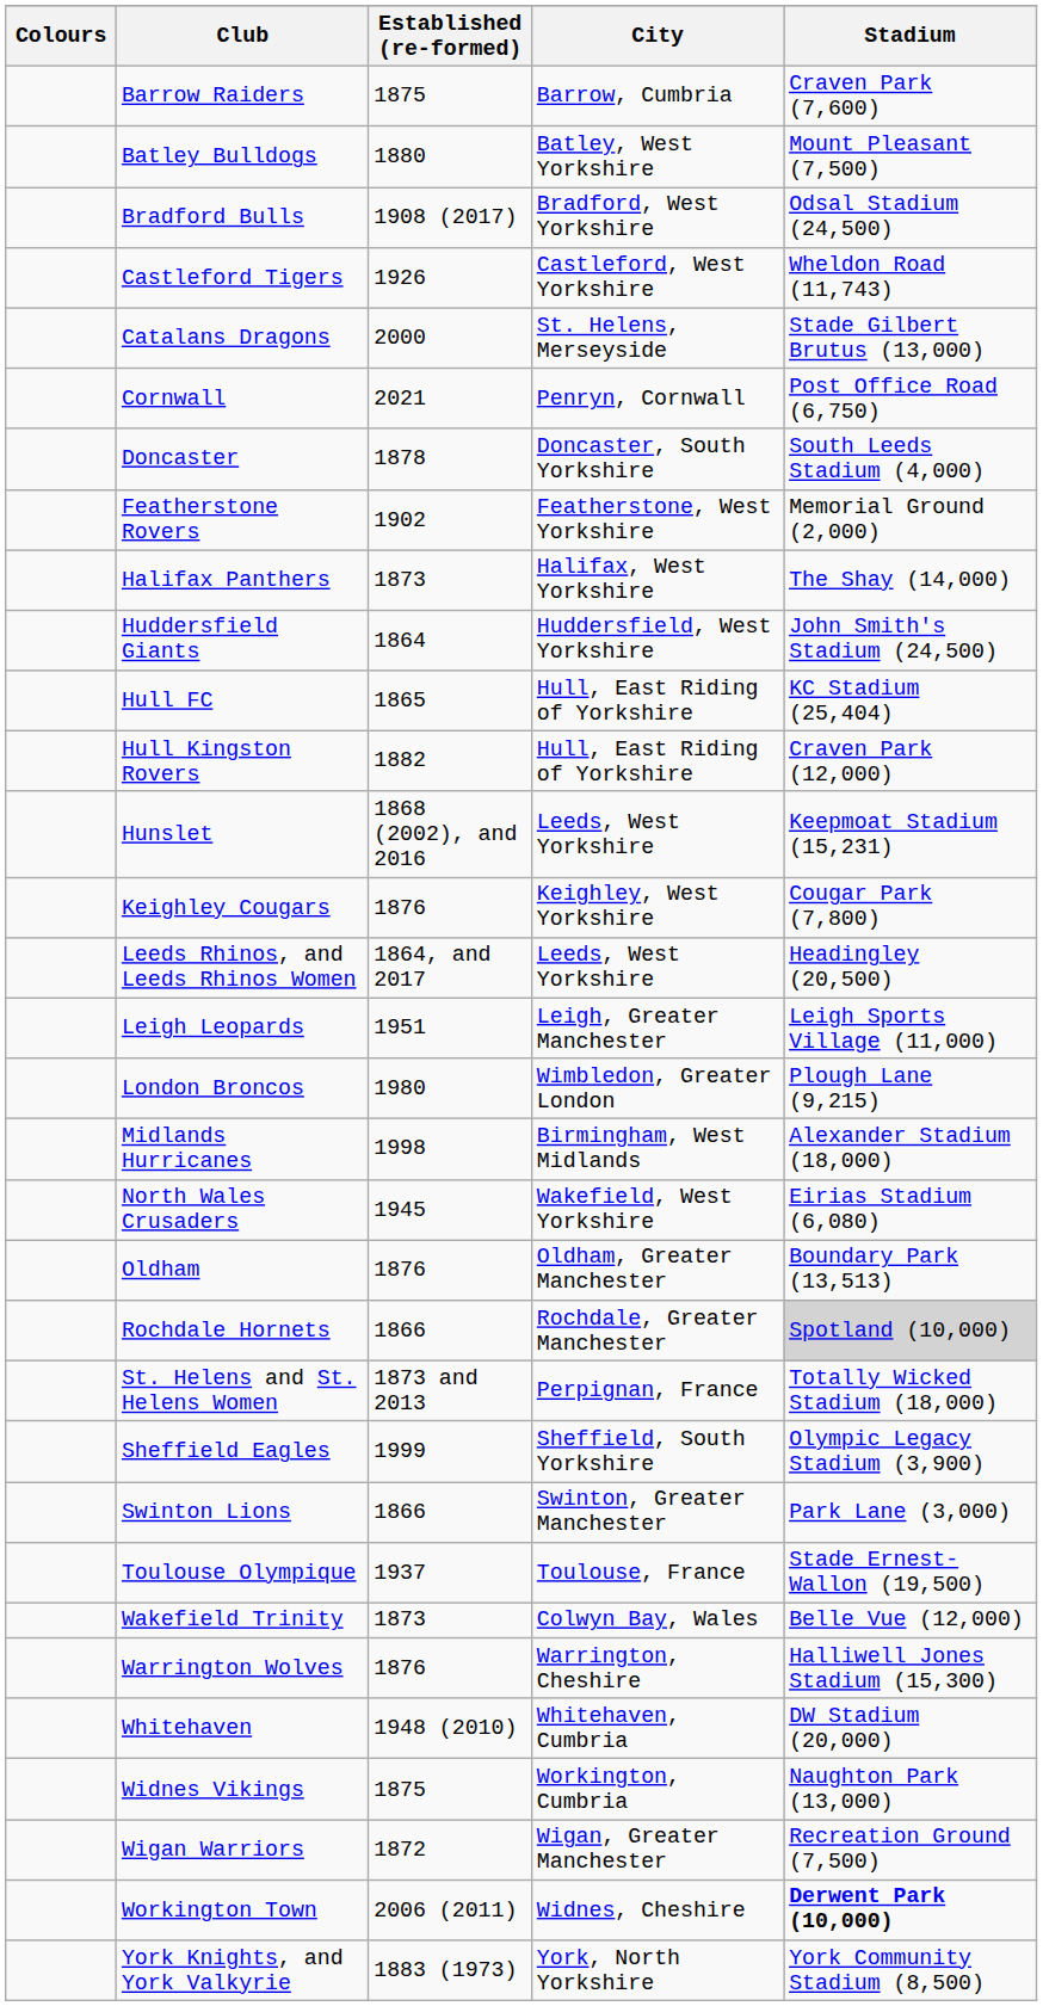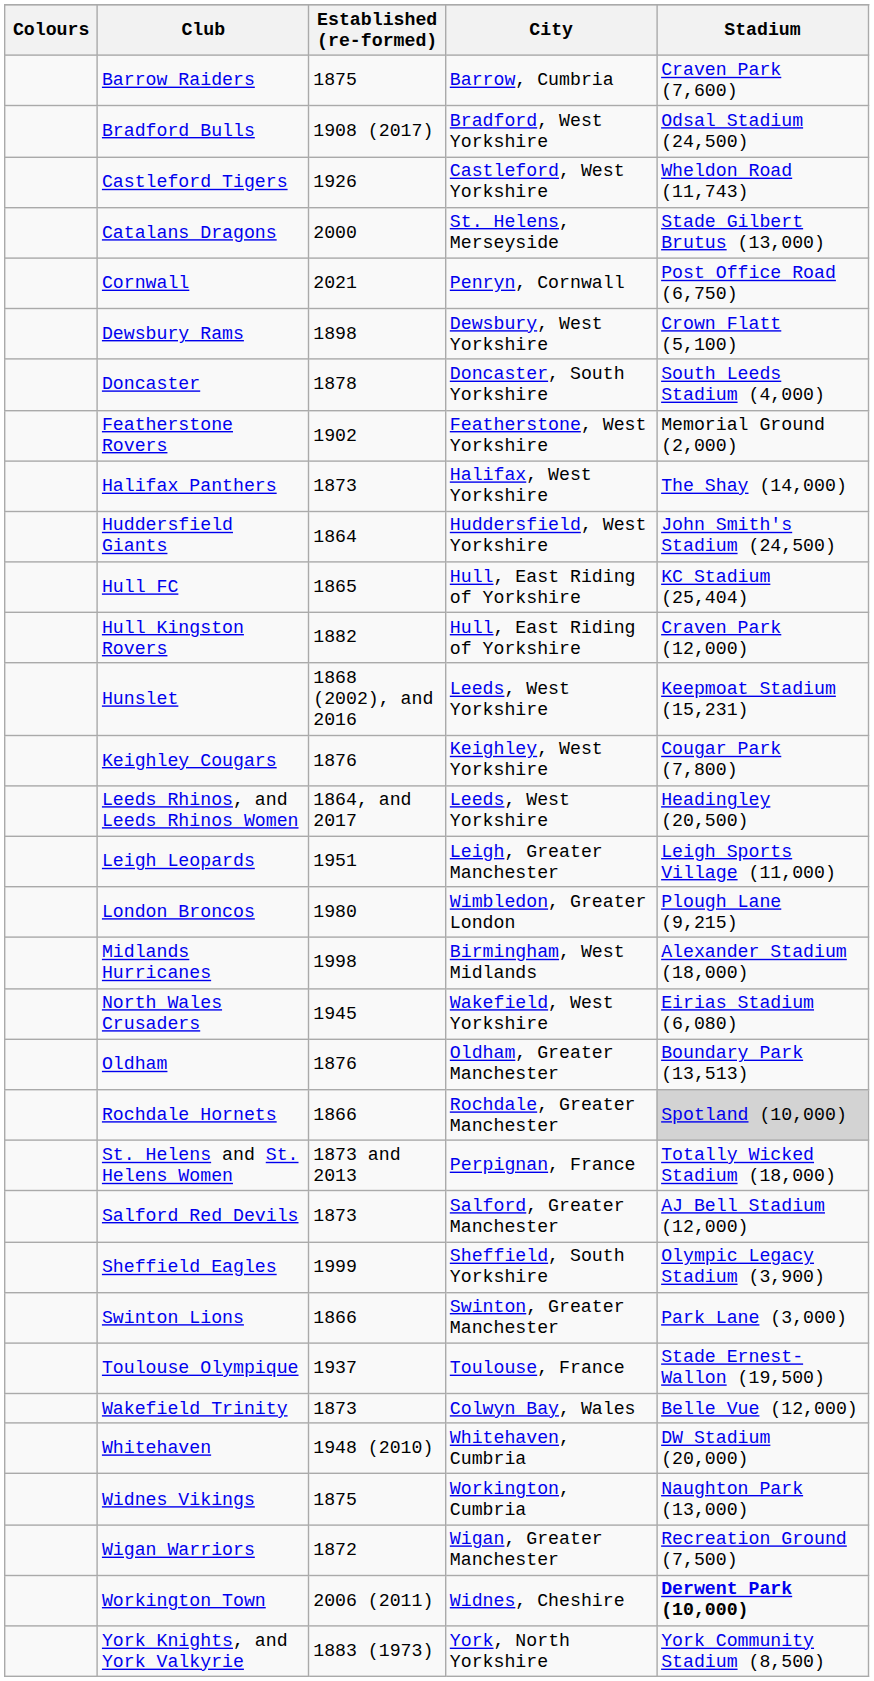 <table class="wikitable sortable" style="width: 99%">
 <tr>
 </tr>
 <tr>
 <th style="width:8%">Colours</th>
 <th style="width:22%">Club</th>
 <th style="width:8%">Established (re-formed)</th>
 <th style="width:22%">City</th>
 <th style="width:22%">Stadium</th>
 </tr>
 <tr>
 <td></td>
 <td><a href='#'>Barrow Raiders</a></td>
 <td>1875</td>
 <td><a href='#'>Barrow</a>, Cumbria</td>
 <td><a href='#'>Craven Park</a> (7,600)</td>
-</tr>
-<tr>
-<td></td>
-<td><a href='#'>Batley Bulldogs</a></td>
-<td>1880</td>
-<td><a href='#'>Batley</a>, West Yorkshire</td>
-<td><a href='#'>Mount Pleasant</a> (7,500)</td>
 </tr>
 <tr>
 <td></td>
 <td><a href='#'>Bradford Bulls</a></td>
 <td>1908 (2017)</td>
 <td><a href='#'>Bradford</a>, West Yorkshire</td>
 <td><a href='#'>Odsal Stadium</a> (24,500)</td>
 </tr>
 <tr>
 <td></td>
 <td><a href='#'>Castleford Tigers</a></td>
 <td>1926</td>
 <td><a href='#'>Castleford</a>, West Yorkshire</td>
 <td><a href='#'>Wheldon Road</a> (11,743)</td>
 </tr>
 <tr>
 <td></td>
 <td><a href='#'>Catalans Dragons</a></td>
 <td>2000</td>
 <td><a href='#'>St. Helens</a>, Merseyside</td>
 <td><a href='#'>Stade Gilbert Brutus</a> (13,000)</td>
 </tr>
 <tr>
 <td></td>
 <td><a href='#'>Cornwall</a></td>
 <td>2021</td>
 <td><a href='#'>Penryn</a>, Cornwall</td>
 <td><a href='#'>Post Office Road</a> (6,750)</td>
+</tr>
+<tr>
+<td></td>
+<td><a href='#'>Dewsbury Rams</a></td>
+<td>1898</td>
+<td><a href='#'>Dewsbury</a>, West Yorkshire</td>
+<td><a href='#'>Crown Flatt</a> (5,100)</td>
 </tr>
 <tr>
 <td></td>
 <td><a href='#'>Doncaster</a></td>
 <td>1878</td>
 <td><a href='#'>Doncaster</a>, South Yorkshire</td>
 <td><a href='#'>South Leeds Stadium</a> (4,000)</td>
 </tr>
 <tr>
 <td></td>
 <td><a href='#'>Featherstone Rovers</a></td>
 <td>1902</td>
 <td><a href='#'>Featherstone</a>, West Yorkshire</td>
 <td>Memorial Ground (2,000)</td>
 </tr>
 <tr>
 <td></td>
 <td><a href='#'>Halifax Panthers</a></td>
 <td>1873</td>
 <td><a href='#'>Halifax</a>, West Yorkshire</td>
 <td><a href='#'>The Shay</a> (14,000)</td>
 </tr>
 <tr>
 <td></td>
 <td><a href='#'>Huddersfield Giants</a></td>
 <td>1864</td>
 <td><a href='#'>Huddersfield</a>, West Yorkshire</td>
 <td><a href='#'>John Smith's Stadium</a> (24,500)</td>
 </tr>
 <tr>
 <td></td>
 <td><a href='#'>Hull FC</a></td>
 <td>1865</td>
 <td><a href='#'>Hull</a>, East Riding of Yorkshire</td>
 <td><a href='#'>KC Stadium</a> (25,404)</td>
 </tr>
 <tr>
 <td></td>
 <td><a href='#'>Hull Kingston Rovers</a></td>
 <td>1882</td>
 <td><a href='#'>Hull</a>, East Riding of Yorkshire</td>
 <td><a href='#'>Craven Park</a> (12,000)</td>
 </tr>
 <tr>
 <td></td>
 <td><a href='#'>Hunslet</a></td>
 <td>1868 (2002), and 2016</td>
 <td><a href='#'>Leeds</a>, West Yorkshire</td>
 <td><a href='#'>Keepmoat Stadium</a> (15,231)</td>
 </tr>
 <tr>
 <td></td>
 <td><a href='#'>Keighley Cougars</a></td>
 <td>1876</td>
 <td><a href='#'>Keighley</a>, West Yorkshire</td>
 <td><a href='#'>Cougar Park</a> (7,800)</td>
 </tr>
 <tr>
 <td></td>
 <td><a href='#'>Leeds Rhinos</a>, and <a href='#'>Leeds Rhinos Women</a></td>
 <td>1864, and 2017</td>
 <td><a href='#'>Leeds</a>, West Yorkshire</td>
 <td><a href='#'>Headingley</a> (20,500)</td>
 </tr>
 <tr>
 <td></td>
 <td><a href='#'>Leigh Leopards</a></td>
 <td>1951</td>
 <td><a href='#'>Leigh</a>, Greater Manchester</td>
 <td><a href='#'>Leigh Sports Village</a> (11,000)</td>
 </tr>
 <tr>
 <td></td>
 <td><a href='#'>London Broncos</a></td>
 <td>1980</td>
 <td><a href='#'>Wimbledon</a>, Greater London</td>
 <td><a href='#'>Plough Lane</a> (9,215)</td>
 </tr>
 <tr>
 <td></td>
 <td><a href='#'>Midlands Hurricanes</a></td>
 <td>1998</td>
 <td><a href='#'>Birmingham</a>, West Midlands</td>
 <td><a href='#'>Alexander Stadium</a> (18,000)</td>
 </tr>
 <tr>
 <td></td>
 <td><a href='#'>North Wales Crusaders</a></td>
 <td>1945</td>
 <td><a href='#'>Wakefield</a>, West Yorkshire</td>
 <td><a href='#'>Eirias Stadium</a> (6,080)</td>
 </tr>
 <tr>
 <td></td>
 <td><a href='#'>Oldham</a></td>
 <td>1876</td>
 <td><a href='#'>Oldham</a>, Greater Manchester</td>
 <td><a href='#'>Boundary Park</a> (13,513)</td>
 </tr>
 <tr>
 <td></td>
 <td><a href='#'>Rochdale Hornets</a></td>
 <td>1866</td>
 <td><a href='#'>Rochdale</a>, Greater Manchester</td>
 <td style="background: lightgrey;"><a href='#'>Spotland</a> (10,000)</td>
 </tr>
 <tr>
 <td></td>
 <td><a href='#'>St. Helens</a> and <a href='#'>St. Helens Women</a></td>
 <td>1873 and 2013</td>
 <td><a href='#'>Perpignan</a>, France</td>
 <td><a href='#'>Totally Wicked Stadium</a> (18,000)</td>
 </tr>
 <tr>
 <td></td>
+<td><a href='#'>Salford Red Devils</a></td>
+<td>1873</td>
+<td><a href='#'>Salford</a>, Greater Manchester</td>
+<td><a href='#'>AJ Bell Stadium</a> (12,000)</td>
+</tr>
+<tr>
+<td></td>
 <td><a href='#'>Sheffield Eagles</a></td>
 <td>1999</td>
 <td><a href='#'>Sheffield</a>, South Yorkshire</td>
 <td><a href='#'>Olympic Legacy Stadium</a> (3,900)</td>
 </tr>
 <tr>
 <td></td>
 <td><a href='#'>Swinton Lions</a></td>
 <td>1866</td>
 <td><a href='#'>Swinton</a>, Greater Manchester</td>
 <td><a href='#'>Park Lane</a> (3,000)</td>
 </tr>
 <tr>
 <td></td>
 <td><a href='#'>Toulouse Olympique</a></td>
 <td>1937</td>
 <td><a href='#'>Toulouse</a>, France</td>
 <td><a href='#'>Stade Ernest-Wallon</a> (19,500)</td>
 </tr>
 <tr>
 <td></td>
 <td><a href='#'>Wakefield Trinity</a></td>
 <td>1873</td>
 <td><a href='#'>Colwyn Bay</a>, Wales</td>
 <td><a href='#'>Belle Vue</a> (12,000)</td>
-</tr>
-<tr>
-<td></td>
-<td><a href='#'>Warrington Wolves</a></td>
-<td>1876</td>
-<td><a href='#'>Warrington</a>, Cheshire</td>
-<td><a href='#'>Halliwell Jones Stadium</a> (15,300)</td>
 </tr>
 <tr>
 <td></td>
 <td><a href='#'>Whitehaven</a></td>
 <td>1948 (2010)</td>
 <td><a href='#'>Whitehaven</a>, Cumbria</td>
 <td><a href='#'>DW Stadium</a> (20,000)</td>
 </tr>
 <tr>
 <td></td>
 <td><a href='#'>Widnes Vikings</a></td>
 <td>1875</td>
 <td><a href='#'>Workington</a>, Cumbria</td>
 <td><a href='#'>Naughton Park</a> (13,000)</td>
 </tr>
 <tr>
 <td></td>
 <td><a href='#'>Wigan Warriors</a></td>
 <td>1872</td>
 <td><a href='#'>Wigan</a>, Greater Manchester</td>
 <td><a href='#'>Recreation Ground</a> (7,500)</td>
 </tr>
 <tr>
 <td></td>
 <td><a href='#'>Workington Town</a></td>
 <td>2006 (2011)</td>
 <td><a href='#'>Widnes</a>, Cheshire</td>
 <td><strong><a href='#'>Derwent Park</a> (10,000)</strong></td>
 </tr>
 <tr>
 <td></td>
 <td><a href='#'>York Knights</a>, and <a href='#'>York Valkyrie</a></td>
 <td>1883 (1973)</td>
 <td><a href='#'>York</a>, North Yorkshire</td>
 <td><a href='#'>York Community Stadium</a> (8,500)</td>
 </tr>
 </table>
